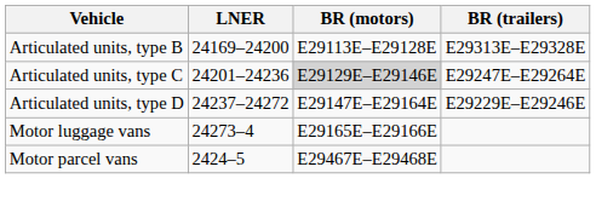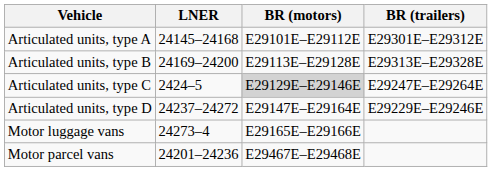 <table class="wikitable">
 <tr>
 <th>Vehicle</th>
 <th>LNER</th>
 <th>BR (motors)</th>
 <th>BR (trailers)</th>
+</tr>
+<tr>
+<td>Articulated units, type A</td>
+<td>24145–24168</td>
+<td>E29101E–E29112E</td>
+<td>E29301E–E29312E</td>
 </tr>
 <tr>
 <td>Articulated units, type B</td>
 <td>24169–24200</td>
 <td>E29113E–E29128E</td>
 <td>E29313E–E29328E</td>
 </tr>
 <tr>
 <td>Articulated units, type C</td>
-<td>24201–24236</td>
+<td>2424–5</td>
 <td style="background: lightgrey;">E29129E–E29146E</td>
 <td>E29247E–E29264E</td>
 </tr>
 <tr>
 <td>Articulated units, type D</td>
 <td>24237–24272</td>
 <td>E29147E–E29164E</td>
 <td>E29229E–E29246E</td>
 </tr>
 <tr>
 <td>Motor luggage vans</td>
 <td>24273–4</td>
 <td>E29165E–E29166E</td>
 <td></td>
 </tr>
 <tr>
 <td>Motor parcel vans</td>
-<td>2424–5</td>
+<td>24201–24236</td>
 <td>E29467E–E29468E</td>
 <td></td>
 </tr>
 </table>
